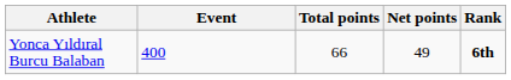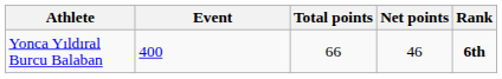 <table class=wikitable>
 <tr>
 <th width=125>Athlete</th>
 <th width=150>Event</th>
 <th>Total points</th>
 <th>Net points</th>
 <th>Rank</th>
 </tr>
 <tr>
 <td><a href='#'>Yonca Yıldıral</a><br><a href='#'>Burcu Balaban</a></td>
 <td><a href='#'>400</a></td>
 <td align=center>66</td>
-<td align=center>49</td>
+<td align=center>46</td>
 <td align=center><strong>6th</strong></td>
 </tr>
 </table>
